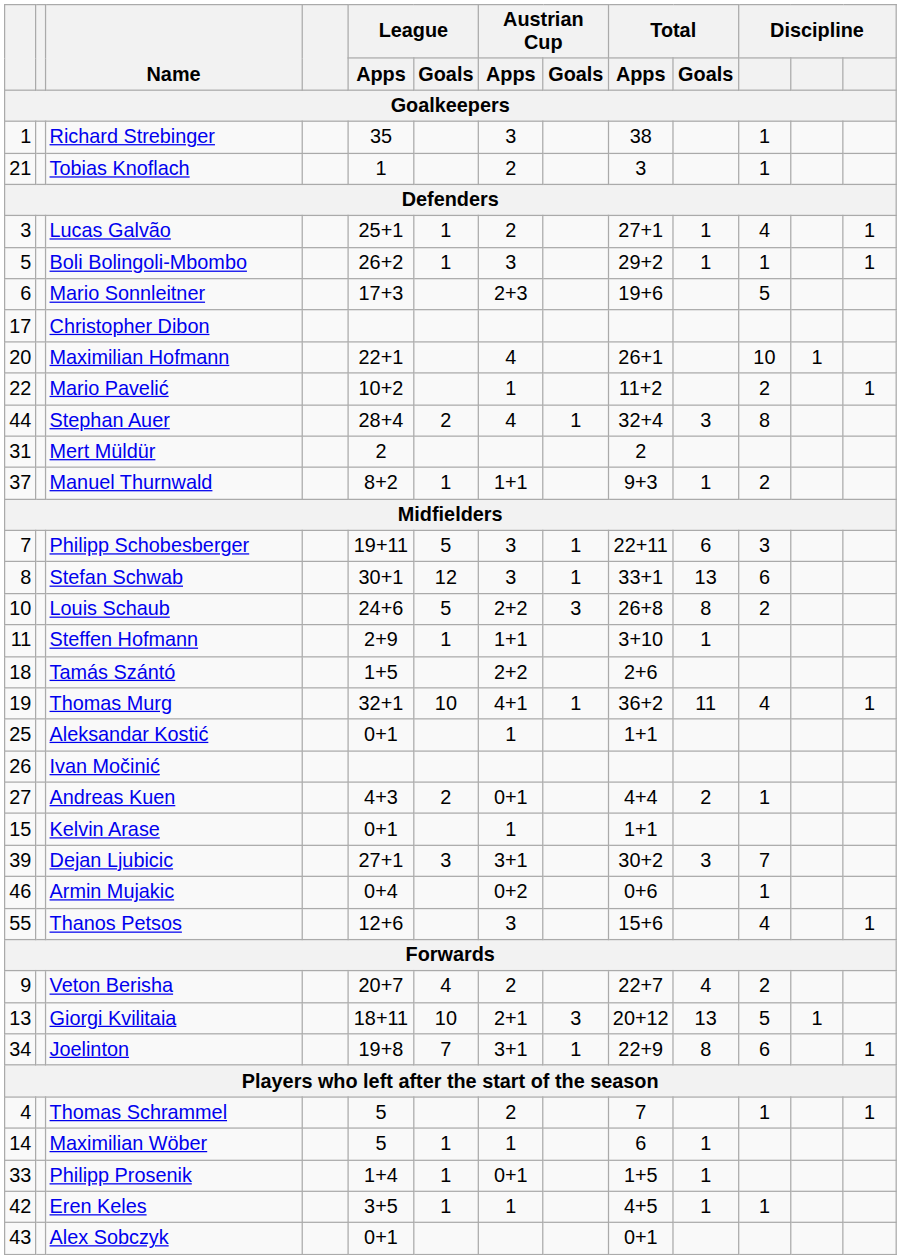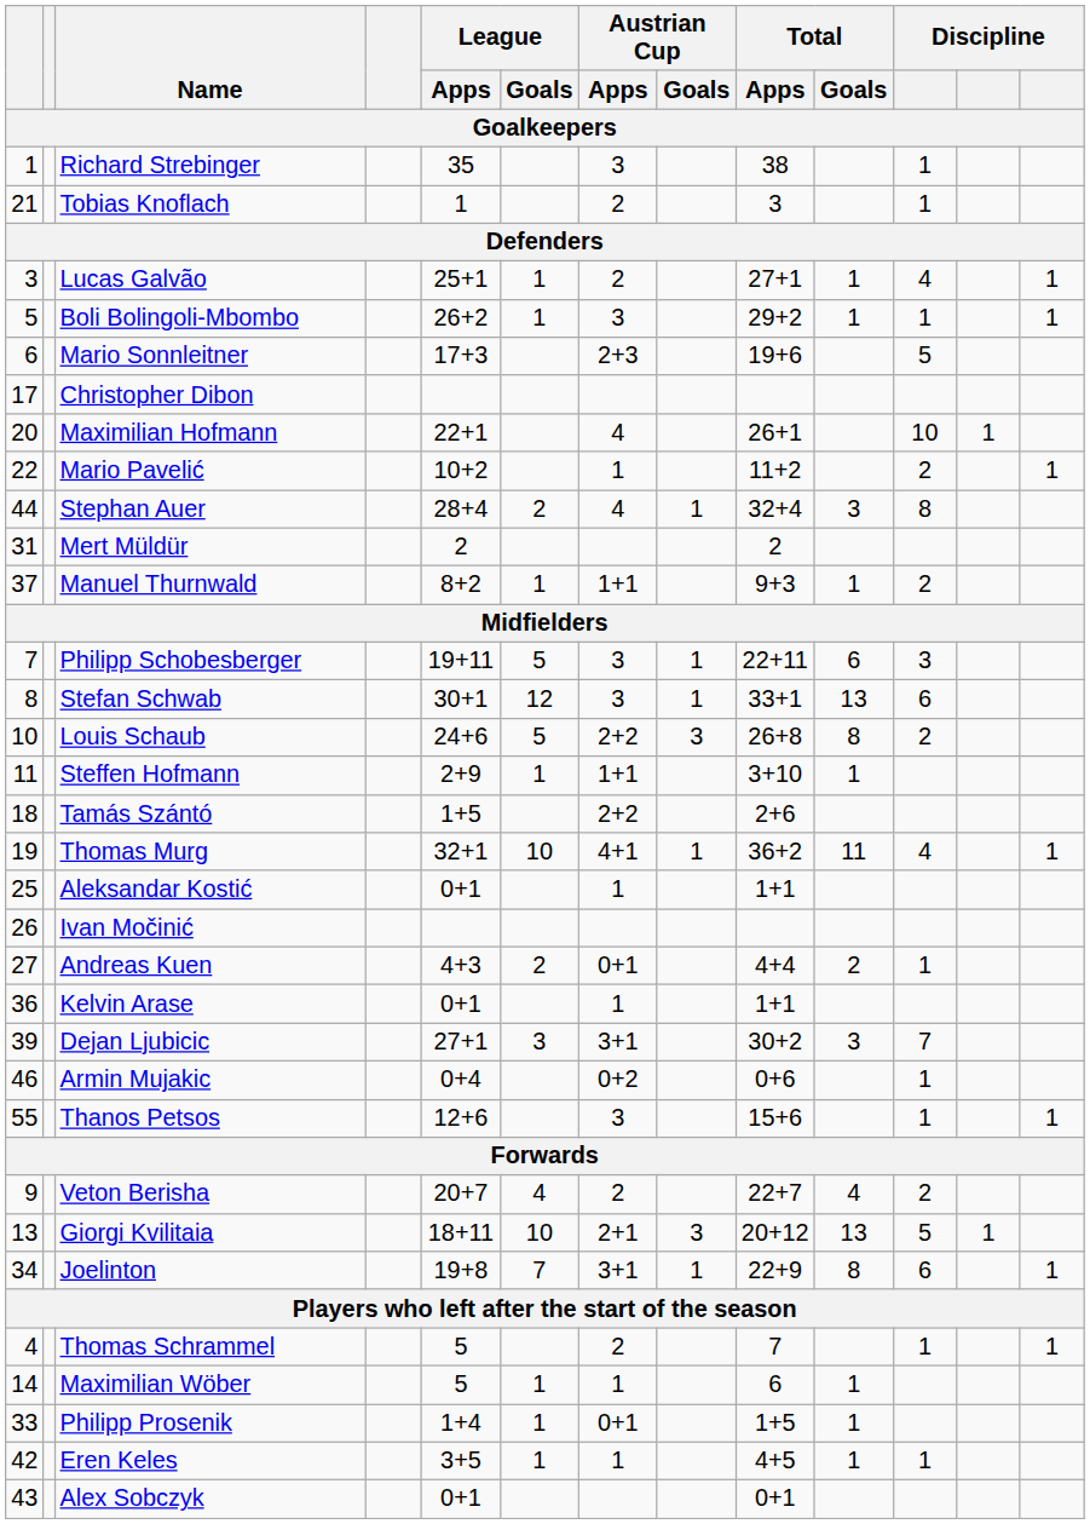 <table class="wikitable" style="text-align:center">
 <tr>
 <th rowspan="2" valign="bottom"></th>
 <th rowspan="2" valign="bottom"></th>
 <th rowspan="2" valign="bottom" width="200">Name</th>
 <th rowspan="2" valign="bottom" width="30"></th>
 <th colspan="2">League</th>
 <th colspan="2">Austrian Cup</th>
 <th colspan="2">Total</th>
 <th colspan="3">Discipline</th>
 </tr>
 <tr>
 <th width="45">Apps</th>
 <th width="45">Goals</th>
 <th width="45">Apps</th>
 <th width="45">Goals</th>
 <th width="45">Apps</th>
 <th width="45">Goals</th>
 <th width="35"></th>
 <th width="35"></th>
 <th width="35"></th>
 </tr>
 <tr>
 <th colspan="13">Goalkeepers</th>
 </tr>
 <tr>
 <td align="right">1</td>
 <td></td>
 <td align="left"><a href='#'>Richard Strebinger</a></td>
 <td></td>
 <td>35</td>
 <td></td>
 <td>3</td>
 <td></td>
 <td>38</td>
 <td></td>
 <td>1</td>
 <td></td>
 <td></td>
 </tr>
 <tr>
 <td align="right">21</td>
 <td></td>
 <td align="left"><a href='#'>Tobias Knoflach</a></td>
 <td></td>
 <td>1</td>
 <td></td>
 <td>2</td>
 <td></td>
 <td>3</td>
 <td></td>
 <td>1</td>
 <td></td>
 <td></td>
 </tr>
 <tr>
 <th colspan="13">Defenders</th>
 </tr>
 <tr>
 <td align="right">3</td>
 <td></td>
 <td align="left"><a href='#'>Lucas Galvão</a></td>
 <td></td>
 <td>25+1</td>
 <td>1</td>
 <td>2</td>
 <td></td>
 <td>27+1</td>
 <td>1</td>
 <td>4</td>
 <td></td>
 <td>1</td>
 </tr>
 <tr>
 <td align="right">5</td>
 <td></td>
 <td align="left"><a href='#'>Boli Bolingoli-Mbombo</a></td>
 <td></td>
 <td>26+2</td>
 <td>1</td>
 <td>3</td>
 <td></td>
 <td>29+2</td>
 <td>1</td>
 <td>1</td>
 <td></td>
 <td>1</td>
 </tr>
 <tr>
 <td align="right">6</td>
 <td></td>
 <td align="left"><a href='#'>Mario Sonnleitner</a></td>
 <td></td>
 <td>17+3</td>
 <td></td>
 <td>2+3</td>
 <td></td>
 <td>19+6</td>
 <td></td>
 <td>5</td>
 <td></td>
 <td></td>
 </tr>
 <tr>
 <td align="right">17</td>
 <td></td>
 <td align="left"><a href='#'>Christopher Dibon</a></td>
 <td></td>
 <td></td>
 <td></td>
 <td></td>
 <td></td>
 <td></td>
 <td></td>
 <td></td>
 <td></td>
 <td></td>
 </tr>
 <tr>
 <td align="right">20</td>
 <td></td>
 <td align="left"><a href='#'>Maximilian Hofmann</a></td>
 <td></td>
 <td>22+1</td>
 <td></td>
 <td>4</td>
 <td></td>
 <td>26+1</td>
 <td></td>
 <td>10</td>
 <td>1</td>
 <td></td>
 </tr>
 <tr>
 <td align="right">22</td>
 <td></td>
 <td align="left"><a href='#'>Mario Pavelić</a></td>
 <td></td>
 <td>10+2</td>
 <td></td>
 <td>1</td>
 <td></td>
 <td>11+2</td>
 <td></td>
 <td>2</td>
 <td></td>
 <td>1</td>
 </tr>
 <tr>
 <td align="right">44</td>
 <td></td>
 <td align="left"><a href='#'>Stephan Auer</a></td>
 <td></td>
 <td>28+4</td>
 <td>2</td>
 <td>4</td>
 <td>1</td>
 <td>32+4</td>
 <td>3</td>
 <td>8</td>
 <td></td>
 <td></td>
 </tr>
 <tr>
 <td align="right">31</td>
 <td></td>
 <td align="left"><a href='#'>Mert Müldür</a></td>
 <td></td>
 <td>2</td>
 <td></td>
 <td></td>
 <td></td>
 <td>2</td>
 <td></td>
 <td></td>
 <td></td>
 <td></td>
 </tr>
 <tr>
 <td align="right">37</td>
 <td></td>
 <td align="left"><a href='#'>Manuel Thurnwald</a></td>
 <td></td>
 <td>8+2</td>
 <td>1</td>
 <td>1+1</td>
 <td></td>
 <td>9+3</td>
 <td>1</td>
 <td>2</td>
 <td></td>
 <td></td>
 </tr>
 <tr>
 <th colspan="13">Midfielders</th>
 </tr>
 <tr>
 <td align="right">7</td>
 <td></td>
 <td align="left"><a href='#'>Philipp Schobesberger</a></td>
 <td></td>
 <td>19+11</td>
 <td>5</td>
 <td>3</td>
 <td>1</td>
 <td>22+11</td>
 <td>6</td>
 <td>3</td>
 <td></td>
 <td></td>
 </tr>
 <tr>
 <td align="right">8</td>
 <td></td>
 <td align="left"><a href='#'>Stefan Schwab</a></td>
 <td></td>
 <td>30+1</td>
 <td>12</td>
 <td>3</td>
 <td>1</td>
 <td>33+1</td>
 <td>13</td>
 <td>6</td>
 <td></td>
 <td></td>
 </tr>
 <tr>
 <td align="right">10</td>
 <td></td>
 <td align="left"><a href='#'>Louis Schaub</a></td>
 <td></td>
 <td>24+6</td>
 <td>5</td>
 <td>2+2</td>
 <td>3</td>
 <td>26+8</td>
 <td>8</td>
 <td>2</td>
 <td></td>
 <td></td>
 </tr>
 <tr>
 <td align="right">11</td>
 <td></td>
 <td align="left"><a href='#'>Steffen Hofmann</a></td>
 <td></td>
 <td>2+9</td>
 <td>1</td>
 <td>1+1</td>
 <td></td>
 <td>3+10</td>
 <td>1</td>
 <td></td>
 <td></td>
 <td></td>
 </tr>
 <tr>
 <td align="right">18</td>
 <td></td>
 <td align="left"><a href='#'>Tamás Szántó</a></td>
 <td></td>
 <td>1+5</td>
 <td></td>
 <td>2+2</td>
 <td></td>
 <td>2+6</td>
 <td></td>
 <td></td>
 <td></td>
 <td></td>
 </tr>
 <tr>
 <td align="right">19</td>
 <td></td>
 <td align="left"><a href='#'>Thomas Murg</a></td>
 <td></td>
 <td>32+1</td>
 <td>10</td>
 <td>4+1</td>
 <td>1</td>
 <td>36+2</td>
 <td>11</td>
 <td>4</td>
 <td></td>
 <td>1</td>
 </tr>
 <tr>
 <td align="right">25</td>
 <td></td>
 <td align="left"><a href='#'>Aleksandar Kostić</a></td>
 <td></td>
 <td>0+1</td>
 <td></td>
 <td>1</td>
 <td></td>
 <td>1+1</td>
 <td></td>
 <td></td>
 <td></td>
 <td></td>
 </tr>
 <tr>
 <td align="right">26</td>
 <td></td>
 <td align="left"><a href='#'>Ivan Močinić</a></td>
 <td></td>
 <td></td>
 <td></td>
 <td></td>
 <td></td>
 <td></td>
 <td></td>
 <td></td>
 <td></td>
 <td></td>
 </tr>
 <tr>
 <td align="right">27</td>
 <td></td>
 <td align="left"><a href='#'>Andreas Kuen</a></td>
 <td></td>
 <td>4+3</td>
 <td>2</td>
 <td>0+1</td>
 <td></td>
 <td>4+4</td>
 <td>2</td>
 <td>1</td>
 <td></td>
 <td></td>
 </tr>
 <tr>
-<td align="right">15</td>
+<td align="right">36</td>
 <td></td>
 <td align="left"><a href='#'>Kelvin Arase</a></td>
 <td></td>
 <td>0+1</td>
 <td></td>
 <td>1</td>
 <td></td>
 <td>1+1</td>
 <td></td>
 <td></td>
 <td></td>
 <td></td>
 </tr>
 <tr>
 <td align="right">39</td>
 <td></td>
 <td align="left"><a href='#'>Dejan Ljubicic</a></td>
 <td></td>
 <td>27+1</td>
 <td>3</td>
 <td>3+1</td>
 <td></td>
 <td>30+2</td>
 <td>3</td>
 <td>7</td>
 <td></td>
 <td></td>
 </tr>
 <tr>
 <td align="right">46</td>
 <td></td>
 <td align="left"><a href='#'>Armin Mujakic</a></td>
 <td></td>
 <td>0+4</td>
 <td></td>
 <td>0+2</td>
 <td></td>
 <td>0+6</td>
 <td></td>
 <td>1</td>
 <td></td>
 <td></td>
 </tr>
 <tr>
 <td align="right">55</td>
 <td></td>
 <td align="left"><a href='#'>Thanos Petsos</a></td>
 <td></td>
 <td>12+6</td>
 <td></td>
 <td>3</td>
 <td></td>
 <td>15+6</td>
 <td></td>
-<td>4</td>
+<td>1</td>
 <td></td>
 <td>1</td>
 </tr>
 <tr>
 <th colspan="13">Forwards</th>
 </tr>
 <tr>
 <td align="right">9</td>
 <td></td>
 <td align="left"><a href='#'>Veton Berisha</a></td>
 <td></td>
 <td>20+7</td>
 <td>4</td>
 <td>2</td>
 <td></td>
 <td>22+7</td>
 <td>4</td>
 <td>2</td>
 <td></td>
 <td></td>
 </tr>
 <tr>
 <td align="right">13</td>
 <td></td>
 <td align="left"><a href='#'>Giorgi Kvilitaia</a></td>
 <td></td>
 <td>18+11</td>
 <td>10</td>
 <td>2+1</td>
 <td>3</td>
 <td>20+12</td>
 <td>13</td>
 <td>5</td>
 <td>1</td>
 <td></td>
 </tr>
 <tr>
 <td align="right">34</td>
 <td></td>
 <td align="left"><a href='#'>Joelinton</a></td>
 <td></td>
 <td>19+8</td>
 <td>7</td>
 <td>3+1</td>
 <td>1</td>
 <td>22+9</td>
 <td>8</td>
 <td>6</td>
 <td></td>
 <td>1</td>
 </tr>
 <tr>
 <th colspan="13">Players who left after the start of the season</th>
 </tr>
 <tr>
 <td align="right">4</td>
 <td></td>
 <td align="left"><a href='#'>Thomas Schrammel</a></td>
 <td></td>
 <td>5</td>
 <td></td>
 <td>2</td>
 <td></td>
 <td>7</td>
 <td></td>
 <td>1</td>
 <td></td>
 <td>1</td>
 </tr>
 <tr>
 <td align="right">14</td>
 <td></td>
 <td align="left"><a href='#'>Maximilian Wöber</a></td>
 <td></td>
 <td>5</td>
 <td>1</td>
 <td>1</td>
 <td></td>
 <td>6</td>
 <td>1</td>
 <td></td>
 <td></td>
 <td></td>
 </tr>
 <tr>
 <td align="right">33</td>
 <td></td>
 <td align="left"><a href='#'>Philipp Prosenik</a></td>
 <td></td>
 <td>1+4</td>
 <td>1</td>
 <td>0+1</td>
 <td></td>
 <td>1+5</td>
 <td>1</td>
 <td></td>
 <td></td>
 <td></td>
 </tr>
 <tr>
 <td align="right">42</td>
 <td></td>
 <td align="left"><a href='#'>Eren Keles</a></td>
 <td></td>
 <td>3+5</td>
 <td>1</td>
 <td>1</td>
 <td></td>
 <td>4+5</td>
 <td>1</td>
 <td>1</td>
 <td></td>
 <td></td>
 </tr>
 <tr>
 <td align="right">43</td>
 <td></td>
 <td align="left"><a href='#'>Alex Sobczyk</a></td>
 <td></td>
 <td>0+1</td>
 <td></td>
 <td></td>
 <td></td>
 <td>0+1</td>
 <td></td>
 <td></td>
 <td></td>
 <td></td>
 </tr>
 </table>
